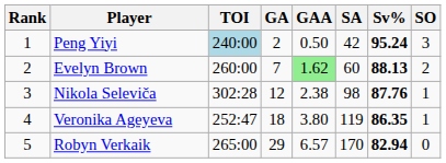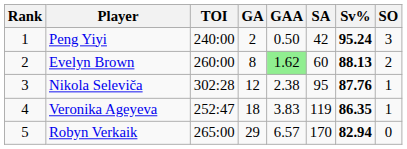 <table class="wikitable sortable" style="text-align:center;">
 <tr>
 <th width=30>Rank</th>
 <th width=150>Player</th>
 <th width=20>TOI</th>
 <th width=20>GA</th>
 <th width=20>GAA</th>
 <th width=20>SA</th>
 <th width=20>Sv%</th>
 <th width=20>SO</th>
 </tr>
 <tr>
 <td>1</td>
 <td align=left> <a href='#'>Peng Yiyi</a></td>
-<td style="background: lightblue;">240:00</td>
+<td>240:00</td>
 <td>2</td>
 <td>0.50</td>
 <td>42</td>
 <td><strong>95.24</strong></td>
 <td>3</td>
 </tr>
 <tr>
 <td>2</td>
 <td align=left> <a href='#'>Evelyn Brown</a></td>
 <td>260:00</td>
-<td>7</td>
+<td>8</td>
 <td style="background: lightgreen;">1.62</td>
 <td>60</td>
 <td><strong>88.13</strong></td>
 <td>2</td>
 </tr>
 <tr>
 <td>3</td>
 <td align=left> <a href='#'>Nikola Seleviča</a></td>
 <td>302:28</td>
 <td>12</td>
 <td>2.38</td>
-<td>98</td>
+<td>95</td>
 <td><strong>87.76</strong></td>
 <td>1</td>
 </tr>
 <tr>
 <td>4</td>
 <td align=left> <a href='#'>Veronika Ageyeva</a></td>
 <td>252:47</td>
 <td>18</td>
-<td>3.80</td>
+<td>3.83</td>
 <td>119</td>
 <td><strong>86.35</strong></td>
 <td>1</td>
 </tr>
 <tr>
 <td>5</td>
 <td align=left> <a href='#'>Robyn Verkaik</a></td>
 <td>265:00</td>
 <td>29</td>
 <td>6.57</td>
 <td>170</td>
 <td><strong>82.94</strong></td>
 <td>0</td>
 </tr>
 </table>
